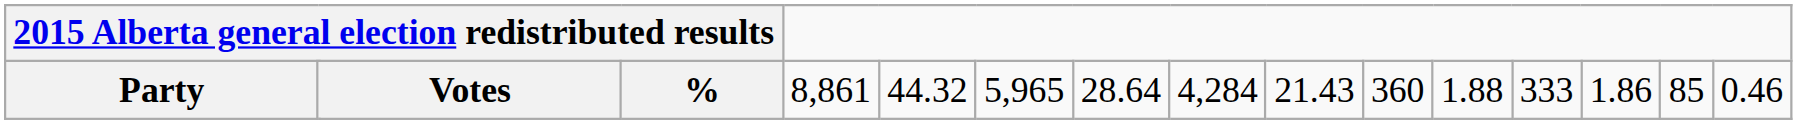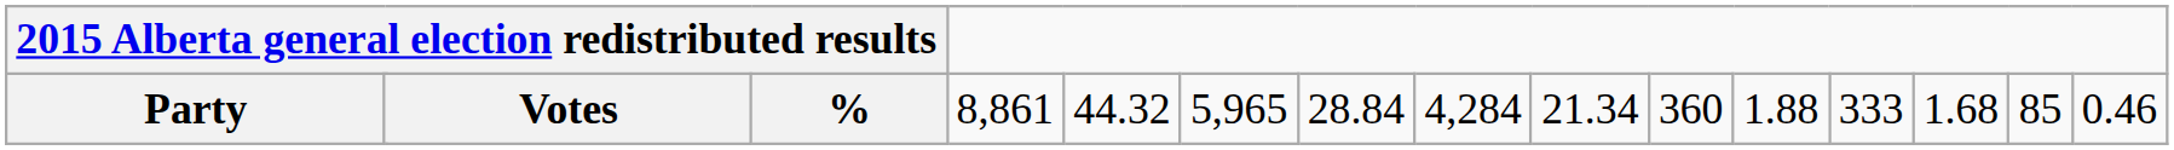 <table class=wikitable>
 <tr>
 <th colspan=4><a href='#'>2015 Alberta general election</a> redistributed results</th>
 </tr>
 <tr>
 <th colspan=2>Party</th>
 <th>Votes</th>
 <th>%<br></th>
 <td align=right>8,861</td>
 <td align=right>44.32<br></td>
 <td align=right>5,965</td>
-<td align=right>28.64<br></td>
+<td align=right>28.84<br></td>
 <td align=right>4,284</td>
-<td align=right>21.43<br></td>
+<td align=right>21.34<br></td>
 <td align=right>360</td>
 <td align=right>1.88<br></td>
 <td align=right>333</td>
-<td align=right>1.86<br></td>
+<td align=right>1.68<br></td>
 <td align=right>85</td>
 <td align=right>0.46<br></td>
 </tr>
 </table>
